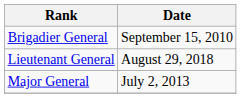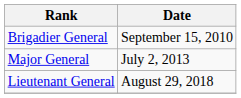 <table class="wikitable">
 <tr>
 <th>Rank</th>
 <th>Date</th>
 </tr>
 <tr>
 <td> <a href='#'>Brigadier General</a></td>
 <td>September 15, 2010</td>
 </tr>
 <tr>
+<td> <a href='#'>Major General</a></td>
+<td>July 2, 2013</td>
+</tr>
+<tr>
 <td> <a href='#'>Lieutenant General</a></td>
 <td>August 29, 2018</td>
 </tr>
 <tr>
-<td> <a href='#'>Major General</a></td>
-<td>July 2, 2013</td>
-</tr>
-<tr>
 </tr>
 </table>
